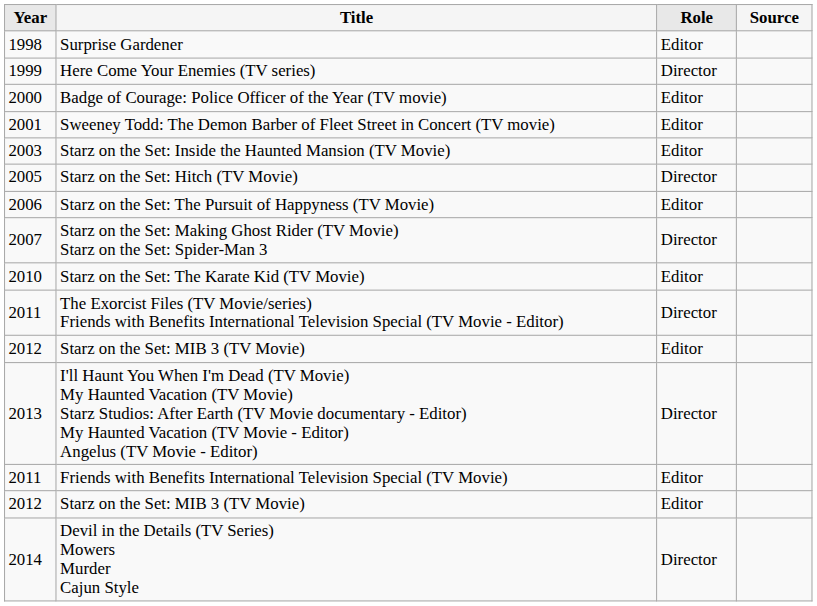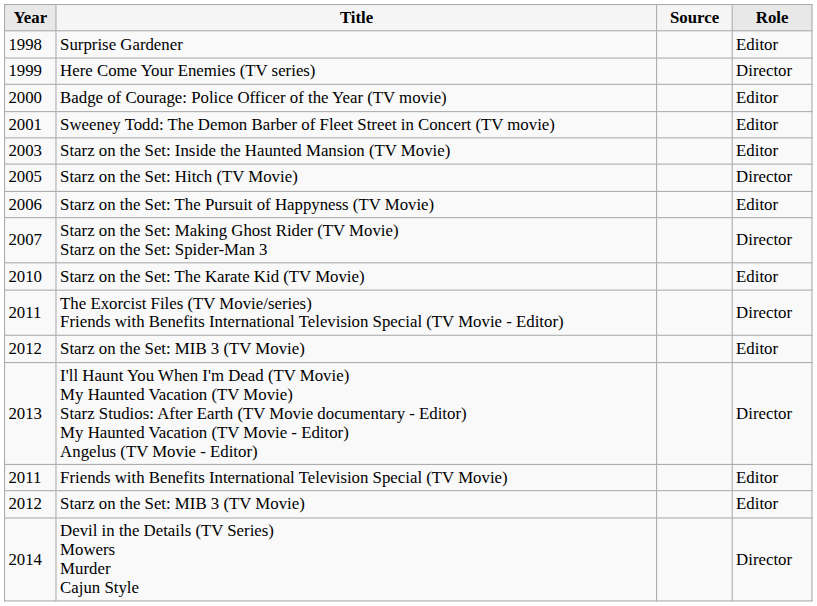 <table class="wikitable" style="width: 770px; margin-right: 0;">
 <tr>
 <th style="background: #E8E8E8;width:30px; ">Year</th>
 <th style="background: #f5f5f5; width:450px; ">Title</th>
+<th style="background: #f5f5f5; width:50px; ">Source</th>
 <th style="background: #E8E8E8; width:50px; ">Role</th>
-<th style="background: #f5f5f5; width:50px; ">Source</th>
 </tr>
 <tr>
 <td>1998</td>
 <td>Surprise Gardener</td>
+<td></td>
 <td>Editor</td>
-<td></td>
 </tr>
 <tr>
 <td>1999</td>
 <td>Here Come Your Enemies (TV series)</td>
+<td></td>
 <td>Director</td>
-<td></td>
 </tr>
 <tr>
 <td>2000</td>
 <td>Badge of Courage: Police Officer of the Year (TV movie)</td>
+<td></td>
 <td>Editor</td>
-<td></td>
 </tr>
 <tr>
 <td>2001</td>
 <td>Sweeney Todd: The Demon Barber of Fleet Street in Concert (TV movie)</td>
+<td></td>
 <td>Editor</td>
-<td></td>
 </tr>
 <tr>
 <td>2003</td>
 <td>Starz on the Set: Inside the Haunted Mansion (TV Movie)</td>
+<td></td>
 <td>Editor</td>
-<td></td>
 </tr>
 <tr>
 <td>2005</td>
 <td>Starz on the Set: Hitch (TV Movie)</td>
+<td></td>
 <td>Director</td>
-<td></td>
 </tr>
 <tr>
 <td>2006</td>
 <td>Starz on the Set: The Pursuit of Happyness (TV Movie)</td>
+<td></td>
 <td>Editor</td>
-<td></td>
 </tr>
 <tr>
 <td>2007</td>
 <td>Starz on the Set: Making Ghost Rider (TV Movie) <br> Starz on the Set: Spider-Man 3</td>
+<td></td>
 <td>Director</td>
-<td></td>
 </tr>
 <tr>
 <td>2010</td>
 <td>Starz on the Set: The Karate Kid (TV Movie)</td>
+<td></td>
 <td>Editor</td>
-<td></td>
 </tr>
 <tr>
 <td>2011</td>
 <td>The Exorcist Files (TV Movie/series)  <br> Friends with Benefits International Television Special (TV Movie - Editor)</td>
+<td></td>
 <td>Director</td>
-<td></td>
 </tr>
 <tr>
 <td>2012</td>
 <td>Starz on the Set: MIB 3 (TV Movie)</td>
+<td></td>
 <td>Editor</td>
-<td></td>
 </tr>
 <tr>
 <td>2013</td>
 <td>I'll Haunt You When I'm Dead (TV Movie) <br> My Haunted Vacation (TV Movie) <br> Starz Studios: After Earth (TV Movie documentary - Editor) <br> My Haunted Vacation (TV Movie - Editor) <br> Angelus (TV Movie - Editor)</td>
+<td></td>
 <td>Director</td>
-<td></td>
 </tr>
 <tr>
 <td>2011</td>
 <td>Friends with Benefits International Television Special (TV Movie)</td>
+<td></td>
 <td>Editor</td>
-<td></td>
 </tr>
 <tr>
 <td>2012</td>
 <td>Starz on the Set: MIB 3 (TV Movie)</td>
+<td></td>
 <td>Editor</td>
-<td></td>
 </tr>
 <tr>
 <td>2014</td>
 <td>Devil in the Details (TV Series)  <br> Mowers  <br>  Murder  <br> Cajun Style</td>
+<td></td>
 <td>Director</td>
-<td></td>
 </tr>
 </table>
